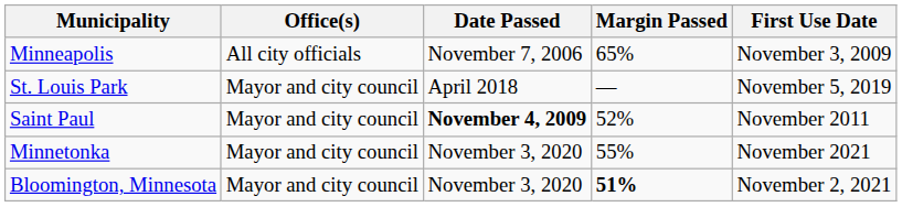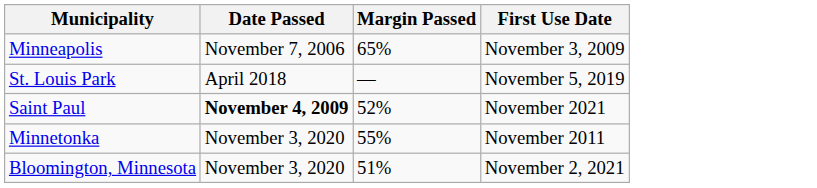 <table class="wikitable">
 <tr>
 <th>Municipality</th>
-<th>Office(s)</th>
 <th>Date Passed</th>
 <th>Margin Passed</th>
 <th>First Use Date</th>
 </tr>
 <tr>
 <td><a href='#'>Minneapolis</a></td>
-<td>All city officials</td>
 <td>November 7, 2006</td>
 <td>65%</td>
 <td>November 3, 2009</td>
 </tr>
 <tr>
 <td><a href='#'>St. Louis Park</a></td>
-<td>Mayor and city council</td>
 <td>April 2018</td>
 <td>—</td>
 <td>November 5, 2019</td>
 </tr>
 <tr>
 <td><a href='#'>Saint Paul</a></td>
-<td>Mayor and city council</td>
 <td><strong>November 4, 2009</strong></td>
 <td>52%</td>
+<td>November 2021</td>
+</tr>
+<tr>
+<td><a href='#'>Minnetonka</a></td>
+<td>November 3, 2020</td>
+<td>55%</td>
 <td>November 2011</td>
 </tr>
 <tr>
-<td><a href='#'>Minnetonka</a></td>
-<td>Mayor and city council</td>
+<td><a href='#'>Bloomington, Minnesota</a></td>
 <td>November 3, 2020</td>
-<td>55%</td>
-<td>November 2021</td>
-</tr>
-<tr>
-<td><a href='#'>Bloomington, Minnesota</a></td>
-<td>Mayor and city council</td>
-<td>November 3, 2020</td>
-<td><strong>51%</strong></td>
+<td>51%</td>
 <td>November 2, 2021</td>
 </tr>
 </table>
